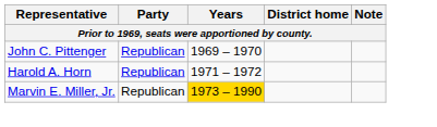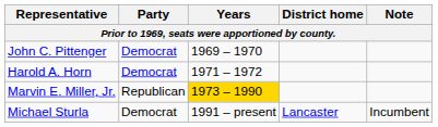 <table class=wikitable>
 <tr valign=bottom>
 <th>Representative</th>
 <th>Party</th>
 <th>Years</th>
 <th>District home</th>
 <th>Note</th>
 </tr>
 <tr>
 <th colspan=5 style="font-size: 80%;"><em>Prior to 1969, seats were apportioned by county.</em></th>
 </tr>
 <tr>
 <td><a href='#'>John C. Pittenger</a></td>
-<td><a href='#'>Republican</a></td>
+<td><a href='#'>Democrat</a></td>
 <td>1969 – 1970</td>
 <td></td>
 <td></td>
 </tr>
 <tr>
 <td><a href='#'>Harold A. Horn</a></td>
-<td><a href='#'>Republican</a></td>
+<td><a href='#'>Democrat</a></td>
 <td>1971 – 1972</td>
 <td></td>
 <td></td>
 </tr>
 <tr>
 <td><a href='#'>Marvin E. Miller, Jr.</a></td>
 <td>Republican</td>
 <td style="background: gold;">1973 – 1990</td>
 <td></td>
 <td></td>
 </tr>
+<tr>
+<td><a href='#'>Michael Sturla</a></td>
+<td>Democrat</td>
+<td>1991 – present</td>
+<td><a href='#'>Lancaster</a></td>
+<td>Incumbent</td>
+</tr>
 </table>
